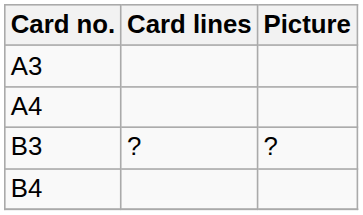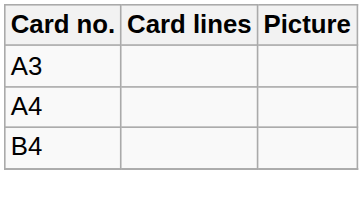 <table class="wikitable sortable">
 <tr>
 <th>Card no.</th>
 <th>Card lines</th>
 <th>Picture</th>
 </tr>
 <tr>
 <td>A3</td>
 <td><br></td>
 <td></td>
 </tr>
 <tr>
 <td>A4</td>
 <td><br></td>
 <td></td>
 </tr>
 <tr>
-<td>B3</td>
-<td>?</td>
-<td>?</td>
-</tr>
-<tr>
 <td>B4</td>
 <td><br></td>
 <td></td>
 </tr>
 <tr>
 </tr>
 </table>
